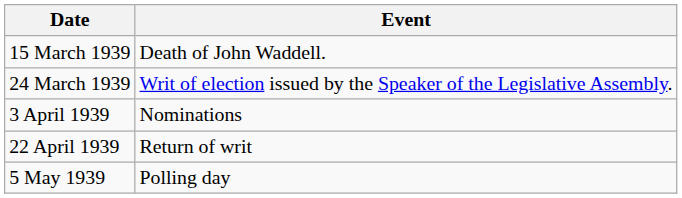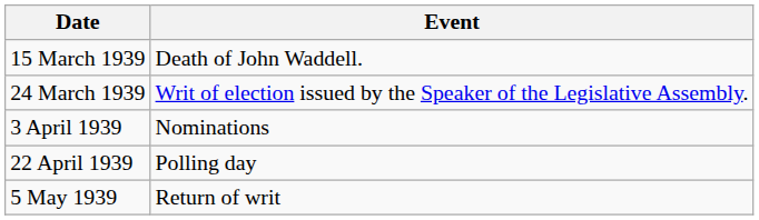 <table class="wikitable">
 <tr>
 <th>Date</th>
 <th>Event</th>
 </tr>
 <tr>
 <td>15 March 1939</td>
 <td>Death of John Waddell.</td>
 </tr>
 <tr>
 <td>24 March 1939</td>
 <td><a href='#'>Writ of election</a> issued by the <a href='#'>Speaker of the Legislative Assembly</a>.</td>
 </tr>
 <tr>
 <td>3 April 1939</td>
 <td>Nominations</td>
 </tr>
 <tr>
 <td>22 April 1939</td>
-<td>Return of writ</td>
+<td>Polling day</td>
 </tr>
 <tr>
 <td>5 May 1939</td>
-<td>Polling day</td>
+<td>Return of writ</td>
 </tr>
 </table>
